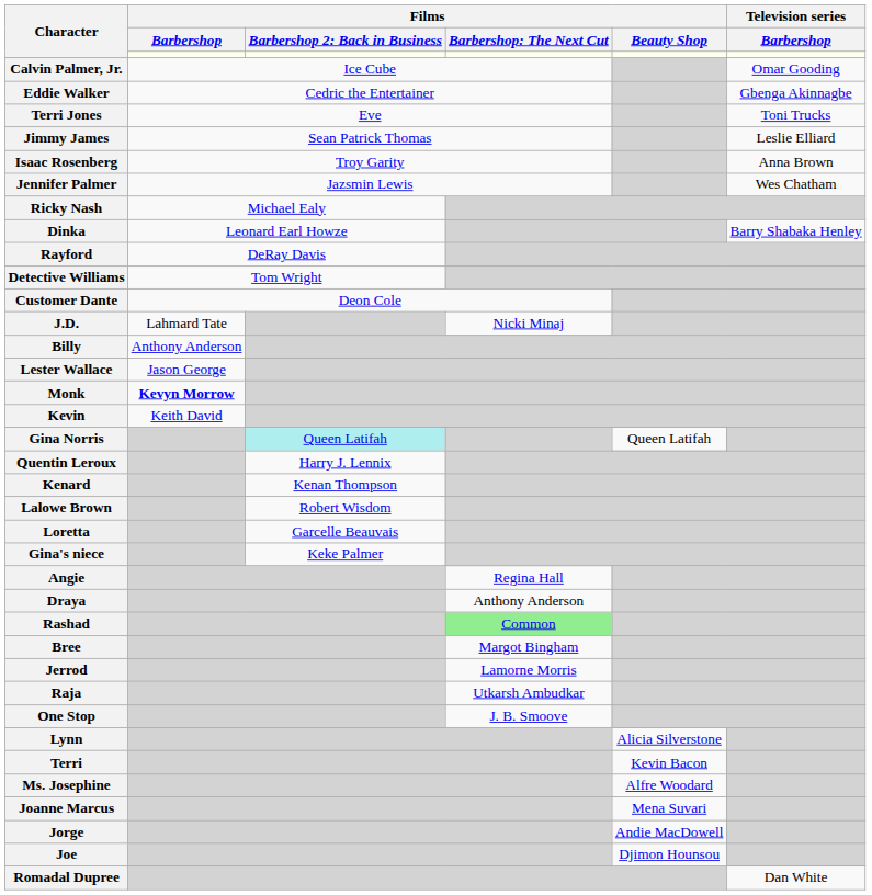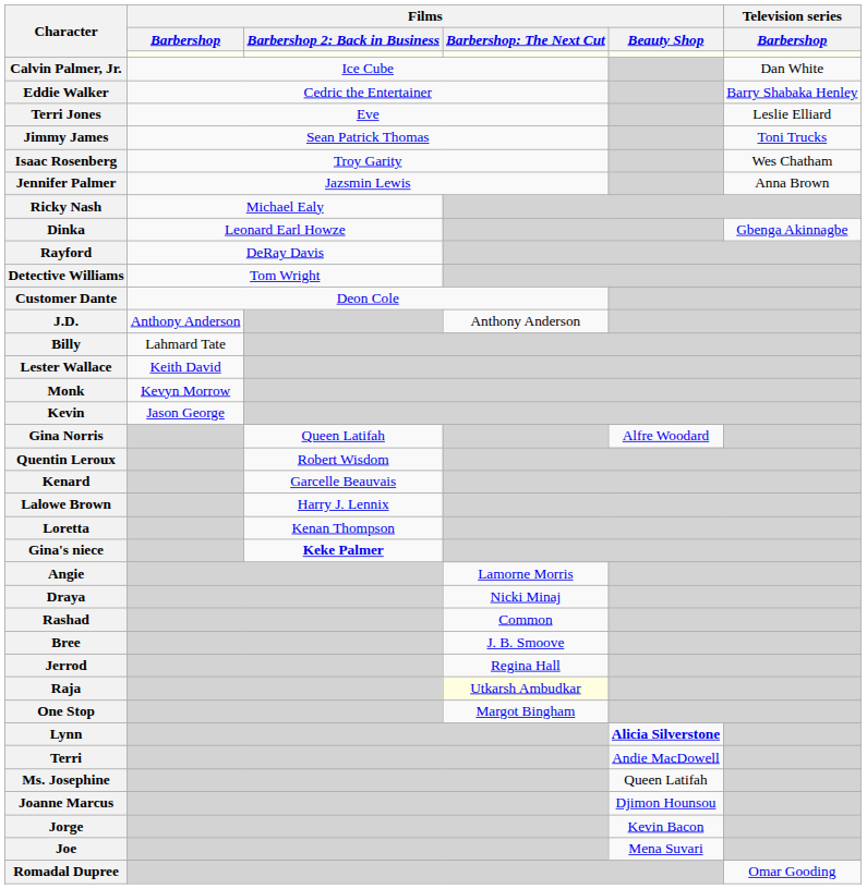 <table class="wikitable"  style="text-align:center">
 <tr>
 <th rowspan="3">Character</th>
 <th colspan="4">Films</th>
 <th>Television series</th>
 </tr>
 <tr>
 <th><em><a href='#'>Barbershop</a></em></th>
 <th><em><a href='#'>Barbershop 2: Back in Business</a></em></th>
 <th><em><a href='#'>Barbershop: The Next Cut</a></em></th>
 <th><em><a href='#'>Beauty Shop</a></em></th>
 <th><em><a href='#'>Barbershop</a></em></th>
 </tr>
 <tr>
 <td style="background:ivory;"></td>
 <td style="background:ivory;"></td>
 <td style="background:ivory;"></td>
 <td style="background:ivory;"></td>
 <th colspan="2" style="background:ivory;"></th>
 </tr>
 <tr>
 <th>Calvin Palmer, Jr.</th>
 <td colspan="3"><a href='#'>Ice Cube</a></td>
 <td style="background:lightgrey;"></td>
-<td><a href='#'>Omar Gooding</a></td>
+<td>Dan White</td>
 </tr>
 <tr>
 <th>Eddie Walker</th>
 <td colspan="3"><a href='#'>Cedric the Entertainer</a></td>
 <td style="background:lightgrey;"></td>
-<td><a href='#'>Gbenga Akinnagbe</a></td>
+<td><a href='#'>Barry Shabaka Henley</a></td>
 </tr>
 <tr>
 <th>Terri Jones</th>
 <td colspan="3"><a href='#'>Eve</a></td>
 <td style="background:lightgrey;"></td>
-<td><a href='#'>Toni Trucks</a></td>
+<td>Leslie Elliard</td>
 </tr>
 <tr>
 <th>Jimmy James</th>
 <td colspan="3"><a href='#'>Sean Patrick Thomas</a></td>
 <td style="background:lightgrey;"></td>
-<td>Leslie Elliard</td>
+<td><a href='#'>Toni Trucks</a></td>
 </tr>
 <tr>
 <th>Isaac Rosenberg</th>
 <td colspan="3"><a href='#'>Troy Garity</a></td>
 <td style="background:lightgrey;"></td>
-<td>Anna Brown</td>
+<td>Wes Chatham</td>
 </tr>
 <tr>
 <th>Jennifer Palmer</th>
 <td colspan="3"><a href='#'>Jazsmin Lewis</a></td>
 <td style="background:lightgrey;"></td>
-<td>Wes Chatham</td>
+<td>Anna Brown</td>
 </tr>
 <tr>
 <th>Ricky Nash</th>
 <td colspan="2"><a href='#'>Michael Ealy</a></td>
 <td colspan="3" style="background:lightgrey;"></td>
 </tr>
 <tr>
 <th>Dinka</th>
 <td colspan="2"><a href='#'>Leonard Earl Howze</a></td>
 <td colspan="2" style="background:lightgrey;"></td>
-<td><a href='#'>Barry Shabaka Henley</a></td>
+<td><a href='#'>Gbenga Akinnagbe</a></td>
 </tr>
 <tr>
 <th>Rayford</th>
 <td colspan="2"><a href='#'>DeRay Davis</a></td>
 <td colspan="3" style="background:lightgrey;"></td>
 </tr>
 <tr>
 <th>Detective Williams</th>
 <td colspan="2"><a href='#'>Tom Wright</a></td>
 <td colspan="3" style="background:lightgrey;"></td>
 </tr>
 <tr>
 <th>Customer Dante</th>
 <td colspan="3"><a href='#'>Deon Cole</a></td>
 <td colspan="2" style="background:lightgrey;"></td>
 </tr>
 <tr>
 <th>J.D.</th>
-<td>Lahmard Tate</td>
+<td><a href='#'>Anthony Anderson</a></td>
 <td style="background:lightgrey;"></td>
-<td><a href='#'>Nicki Minaj</a></td>
+<td>Anthony Anderson</td>
 <td colspan="2" style="background:lightgrey;"></td>
 </tr>
 <tr>
 <th>Billy</th>
-<td><a href='#'>Anthony Anderson</a></td>
+<td>Lahmard Tate</td>
 <td colspan="4" style="background:lightgrey;"></td>
 </tr>
 <tr>
 <th>Lester Wallace</th>
-<td><a href='#'>Jason George</a></td>
+<td><a href='#'>Keith David</a></td>
 <td colspan="4" style="background:lightgrey;"></td>
 </tr>
 <tr>
 <th>Monk</th>
-<td><strong><a href='#'>Kevyn Morrow</a></strong></td>
+<td><a href='#'>Kevyn Morrow</a></td>
 <td colspan="4" style="background:lightgrey;"></td>
 </tr>
 <tr>
 <th>Kevin</th>
-<td><a href='#'>Keith David</a></td>
+<td><a href='#'>Jason George</a></td>
 <td colspan="4" style="background:lightgrey;"></td>
 </tr>
 <tr>
 <th>Gina Norris</th>
 <td style="background:lightgrey;"></td>
-<td style="background: paleturquoise;"><a href='#'>Queen Latifah</a></td>
+<td><a href='#'>Queen Latifah</a></td>
 <td style="background:lightgrey;"></td>
-<td>Queen Latifah</td>
+<td><a href='#'>Alfre Woodard</a></td>
 <td style="background:lightgrey;"></td>
 </tr>
 <tr>
 <th>Quentin Leroux</th>
 <td style="background:lightgrey;"></td>
-<td><a href='#'>Harry J. Lennix</a></td>
+<td><a href='#'>Robert Wisdom</a></td>
 <td colspan="3" style="background:lightgrey;"></td>
 </tr>
 <tr>
 <th>Kenard</th>
 <td style="background:lightgrey;"></td>
-<td><a href='#'>Kenan Thompson</a></td>
+<td><a href='#'>Garcelle Beauvais</a></td>
 <td colspan="3" style="background:lightgrey;"></td>
 </tr>
 <tr>
 <th>Lalowe Brown</th>
 <td style="background:lightgrey;"></td>
-<td><a href='#'>Robert Wisdom</a></td>
+<td><a href='#'>Harry J. Lennix</a></td>
 <td colspan="3" style="background:lightgrey;"></td>
 </tr>
 <tr>
 <th>Loretta</th>
 <td style="background:lightgrey;"></td>
-<td><a href='#'>Garcelle Beauvais</a></td>
+<td><a href='#'>Kenan Thompson</a></td>
 <td colspan="3" style="background:lightgrey;"></td>
 </tr>
 <tr>
 <th>Gina's niece</th>
 <td style="background:lightgrey;"></td>
-<td><a href='#'>Keke Palmer</a></td>
+<td><strong><a href='#'>Keke Palmer</a></strong></td>
 <td colspan="3" style="background:lightgrey;"></td>
 </tr>
 <tr>
 <th>Angie</th>
 <td colspan="2" style="background:lightgrey;"></td>
-<td><a href='#'>Regina Hall</a></td>
+<td><a href='#'>Lamorne Morris</a></td>
 <td colspan="2" style="background:lightgrey;"></td>
 </tr>
 <tr>
 <th>Draya</th>
 <td colspan="2" style="background:lightgrey;"></td>
-<td>Anthony Anderson</td>
+<td><a href='#'>Nicki Minaj</a></td>
 <td colspan="2" style="background:lightgrey;"></td>
 </tr>
 <tr>
 <th>Rashad</th>
 <td colspan="2" style="background:lightgrey;"></td>
-<td style="background: lightgreen;"><a href='#'>Common</a></td>
+<td><a href='#'>Common</a></td>
 <td colspan="2" style="background:lightgrey;"></td>
 </tr>
 <tr>
 <th>Bree</th>
 <td colspan="2" style="background:lightgrey;"></td>
-<td><a href='#'>Margot Bingham</a></td>
+<td><a href='#'>J. B. Smoove</a></td>
 <td colspan="2" style="background:lightgrey;"></td>
 </tr>
 <tr>
 <th>Jerrod</th>
 <td colspan="2" style="background:lightgrey;"></td>
-<td><a href='#'>Lamorne Morris</a></td>
+<td><a href='#'>Regina Hall</a></td>
 <td colspan="2" style="background:lightgrey;"></td>
 </tr>
 <tr>
 <th>Raja</th>
 <td colspan="2" style="background:lightgrey;"></td>
-<td><a href='#'>Utkarsh Ambudkar</a></td>
+<td style="background: lightyellow;"><a href='#'>Utkarsh Ambudkar</a></td>
 <td colspan="2" style="background:lightgrey;"></td>
 </tr>
 <tr>
 <th>One Stop</th>
 <td colspan="2" style="background:lightgrey;"></td>
-<td><a href='#'>J. B. Smoove</a></td>
+<td><a href='#'>Margot Bingham</a></td>
 <td colspan="2" style="background:lightgrey;"></td>
 </tr>
 <tr>
 <th>Lynn</th>
 <td colspan="3" style="background:lightgrey;"></td>
-<td><a href='#'>Alicia Silverstone</a></td>
+<td><strong><a href='#'>Alicia Silverstone</a></strong></td>
 <td style="background:lightgrey;"></td>
 </tr>
 <tr>
 <th>Terri</th>
 <td colspan="3" style="background:lightgrey;"></td>
-<td><a href='#'>Kevin Bacon</a></td>
+<td><a href='#'>Andie MacDowell</a></td>
 <td style="background:lightgrey;"></td>
 </tr>
 <tr>
 <th>Ms. Josephine</th>
 <td colspan="3" style="background:lightgrey;"></td>
-<td><a href='#'>Alfre Woodard</a></td>
+<td>Queen Latifah</td>
 <td style="background:lightgrey;"></td>
 </tr>
 <tr>
 <th>Joanne Marcus</th>
 <td colspan="3" style="background:lightgrey;"></td>
-<td><a href='#'>Mena Suvari</a></td>
+<td><a href='#'>Djimon Hounsou</a></td>
 <td style="background:lightgrey;"></td>
 </tr>
 <tr>
 <th>Jorge</th>
 <td colspan="3" style="background:lightgrey;"></td>
-<td><a href='#'>Andie MacDowell</a></td>
+<td><a href='#'>Kevin Bacon</a></td>
 <td style="background:lightgrey;"></td>
 </tr>
 <tr>
 <th>Joe</th>
 <td colspan="3" style="background:lightgrey;"></td>
-<td><a href='#'>Djimon Hounsou</a></td>
+<td><a href='#'>Mena Suvari</a></td>
 <td style="background:lightgrey;"></td>
 </tr>
 <tr>
 <th>Romadal Dupree</th>
 <td colspan="4" style="background:lightgrey;"></td>
-<td>Dan White</td>
+<td><a href='#'>Omar Gooding</a></td>
 </tr>
 </table>
